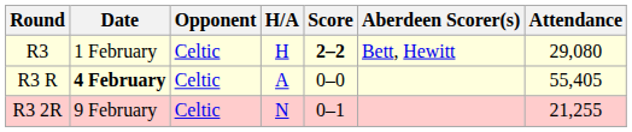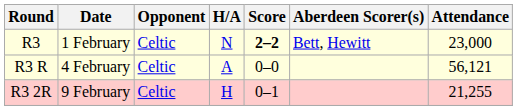 <table class="wikitable" style="text-align:center">
 <tr>
 <th>Round</th>
 <th>Date</th>
 <th>Opponent</th>
 <th>H/A</th>
 <th>Score</th>
 <th>Aberdeen Scorer(s)</th>
 <th>Attendance</th>
 </tr>
 <tr bgcolor=#FFFFDD>
 <td>R3</td>
 <td align=left>1 February</td>
 <td align=left><a href='#'>Celtic</a></td>
-<td><a href='#'>H</a></td>
+<td><a href='#'>N</a></td>
 <td><strong>2–2</strong></td>
 <td align=left><a href='#'>Bett</a>, <a href='#'>Hewitt</a></td>
-<td>29,080</td>
+<td>23,000</td>
 </tr>
 <tr bgcolor=#FFFFDD>
 <td>R3 R</td>
-<td align=left><strong>4 February</strong></td>
+<td align=left>4 February</td>
 <td align=left><a href='#'>Celtic</a></td>
 <td><a href='#'>A</a></td>
 <td>0–0</td>
 <td align=left></td>
-<td>55,405</td>
+<td>56,121</td>
 </tr>
 <tr bgcolor=#FFCCCC>
 <td>R3 2R</td>
 <td align=left>9 February</td>
 <td align=left><a href='#'>Celtic</a></td>
-<td><a href='#'>N</a></td>
+<td><a href='#'>H</a></td>
 <td>0–1</td>
 <td align=left></td>
 <td>21,255</td>
 </tr>
 <tr>
 </tr>
 </table>
